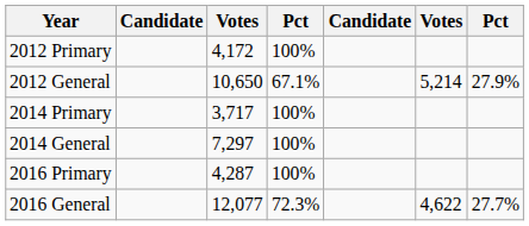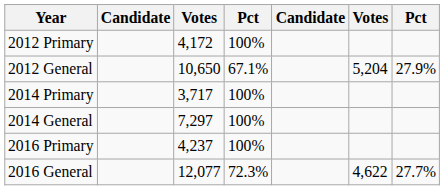 <table class="wikitable" style="margin:0.5em ; font-size:95%">
 <tr>
 <th>Year</th>
 <th>Candidate</th>
 <th>Votes</th>
 <th>Pct</th>
 <th>Candidate</th>
 <th>Votes</th>
 <th>Pct</th>
 </tr>
 <tr>
 <td>2012 Primary</td>
 <td></td>
 <td>4,172</td>
 <td>100%</td>
 <td></td>
 <td></td>
 <td></td>
 </tr>
 <tr>
 <td>2012 General</td>
 <td></td>
 <td>10,650</td>
 <td>67.1%</td>
 <td></td>
-<td>5,214</td>
+<td>5,204</td>
 <td>27.9%</td>
 </tr>
 <tr>
 <td>2014 Primary</td>
 <td></td>
 <td>3,717</td>
 <td>100%</td>
 <td></td>
 <td></td>
 <td></td>
 </tr>
 <tr>
 <td>2014 General</td>
 <td></td>
 <td>7,297</td>
 <td>100%</td>
 <td></td>
 <td></td>
 <td></td>
 </tr>
 <tr>
 <td>2016 Primary</td>
 <td></td>
-<td>4,287</td>
+<td>4,237</td>
 <td>100%</td>
 <td></td>
 <td></td>
 <td></td>
 </tr>
 <tr>
 <td>2016 General</td>
 <td></td>
 <td>12,077</td>
 <td>72.3%</td>
 <td></td>
 <td>4,622</td>
 <td>27.7%</td>
 </tr>
 </table>
